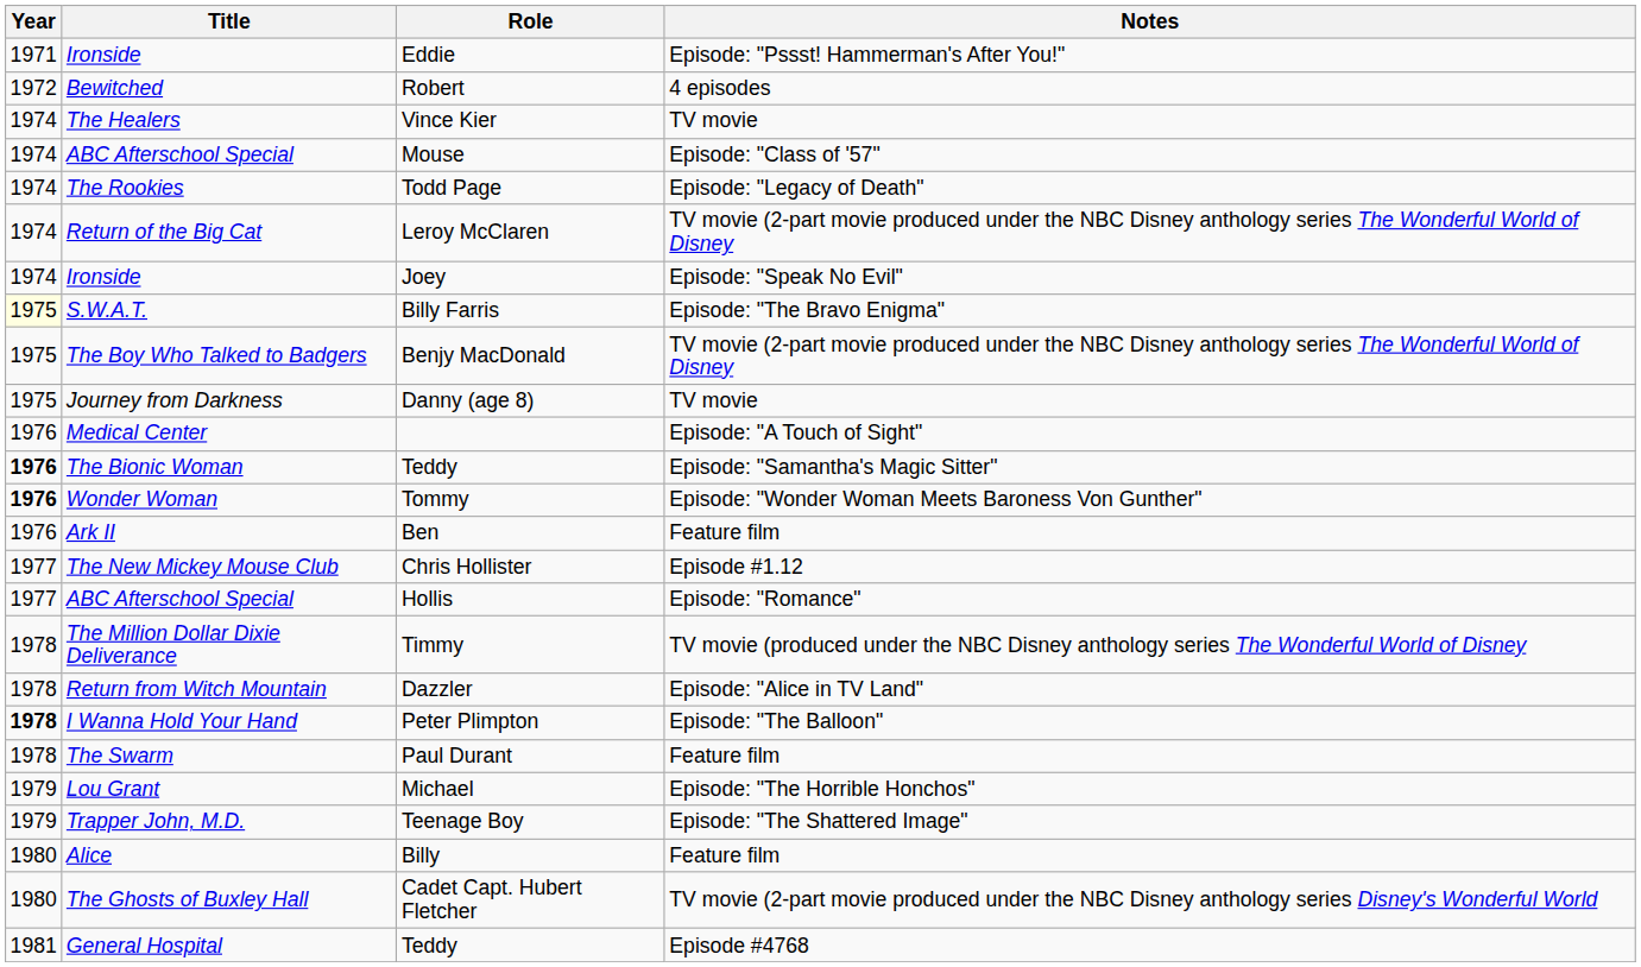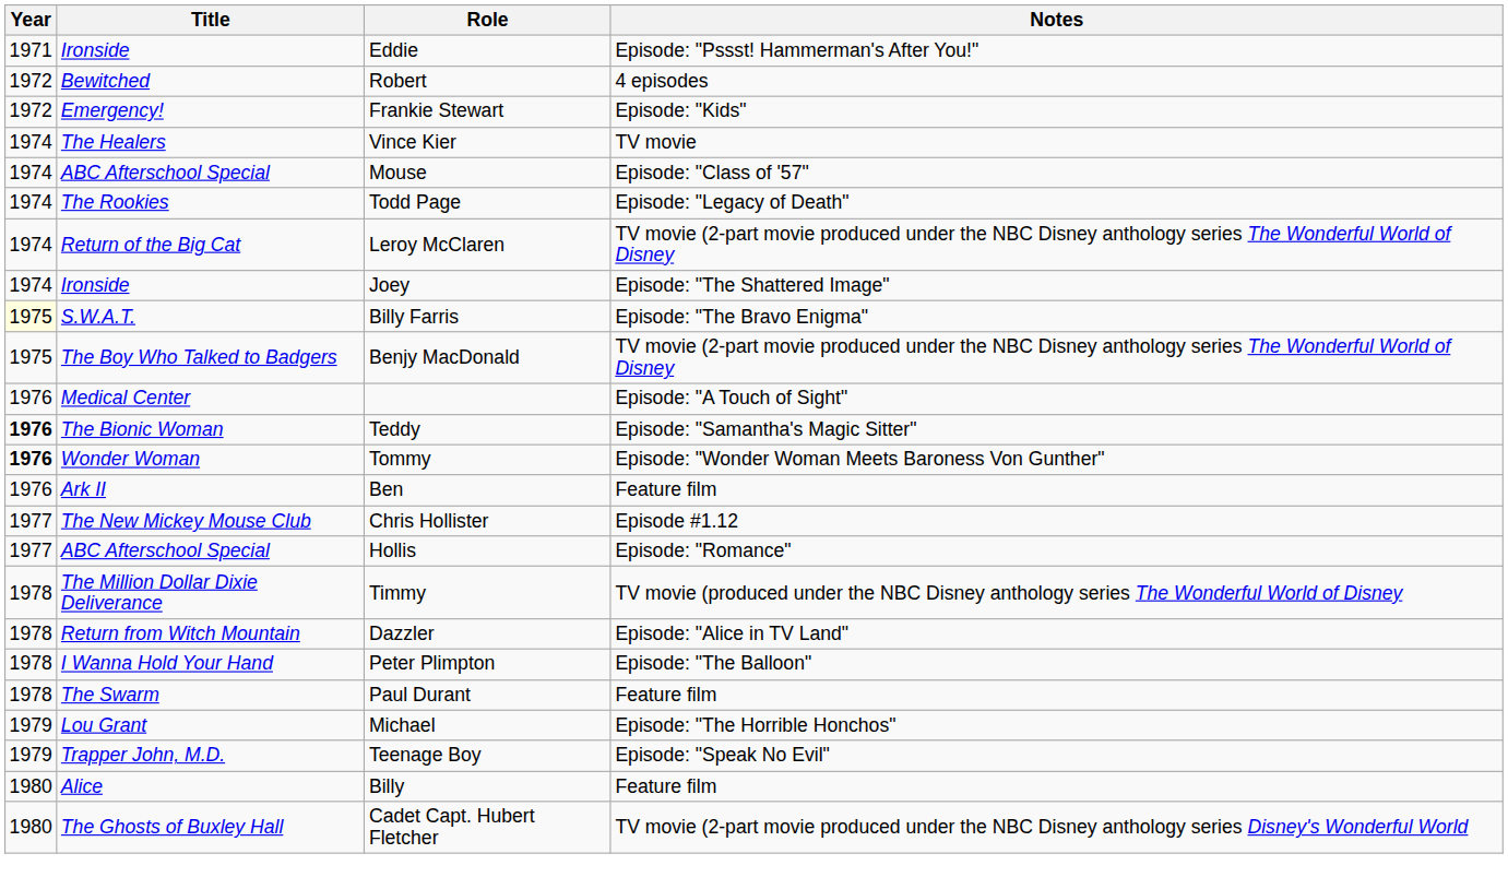 <table class="wikitable">
 <tr>
 <th>Year</th>
 <th>Title</th>
 <th>Role</th>
 <th>Notes</th>
 </tr>
 <tr>
 <td>1971</td>
 <td><em><a href='#'>Ironside</a></em></td>
 <td>Eddie</td>
 <td>Episode: "Pssst! Hammerman's After You!"</td>
 </tr>
 <tr>
 <td>1972</td>
 <td><em><a href='#'>Bewitched</a></em></td>
 <td>Robert</td>
 <td>4 episodes</td>
+</tr>
+<tr>
+<td>1972</td>
+<td><em><a href='#'>Emergency!</a></em></td>
+<td>Frankie Stewart</td>
+<td>Episode: "Kids"</td>
 </tr>
 <tr>
 <td>1974</td>
 <td><em><a href='#'>The Healers</a></em></td>
 <td>Vince Kier</td>
 <td>TV movie</td>
 </tr>
 <tr>
 <td>1974</td>
 <td><em><a href='#'>ABC Afterschool Special</a></em></td>
 <td>Mouse</td>
 <td>Episode: "Class of '57"</td>
 </tr>
 <tr>
 <td>1974</td>
 <td><em><a href='#'>The Rookies</a></em></td>
 <td>Todd Page</td>
 <td>Episode: "Legacy of Death"</td>
 </tr>
 <tr>
 <td>1974</td>
 <td><em><a href='#'>Return of the Big Cat</a></em></td>
 <td>Leroy McClaren</td>
 <td>TV movie (2-part movie produced under the NBC Disney anthology series <em><a href='#'>The Wonderful World of Disney</a></em></td>
 </tr>
 <tr>
 <td>1974</td>
 <td><em><a href='#'>Ironside</a></em></td>
 <td>Joey</td>
-<td>Episode: "Speak No Evil"</td>
+<td>Episode: "The Shattered Image"</td>
 </tr>
 <tr>
 <td style="background: lightyellow;">1975</td>
 <td><em><a href='#'>S.W.A.T.</a></em></td>
 <td>Billy Farris</td>
 <td>Episode: "The Bravo Enigma"</td>
 </tr>
 <tr>
 <td>1975</td>
 <td><em><a href='#'>The Boy Who Talked to Badgers</a></em></td>
 <td>Benjy MacDonald</td>
 <td>TV movie (2-part movie produced under the NBC Disney anthology series <em><a href='#'>The Wonderful World of Disney</a></em></td>
-</tr>
-<tr>
-<td>1975</td>
-<td><em>Journey from Darkness</em></td>
-<td>Danny (age 8)</td>
-<td>TV movie</td>
 </tr>
 <tr>
 <td>1976</td>
 <td><em><a href='#'>Medical Center</a></em></td>
 <td></td>
 <td>Episode: "A Touch of Sight"</td>
 </tr>
 <tr>
 <td><strong>1976</strong></td>
 <td><em><a href='#'>The Bionic Woman</a></em></td>
 <td>Teddy</td>
 <td>Episode: "Samantha's Magic Sitter"</td>
 </tr>
 <tr>
 <td><strong>1976</strong></td>
 <td><em><a href='#'>Wonder Woman</a></em></td>
 <td>Tommy</td>
 <td>Episode: "Wonder Woman Meets Baroness Von Gunther"</td>
 </tr>
 <tr>
 <td>1976</td>
 <td><em><a href='#'>Ark II</a></em></td>
 <td>Ben</td>
 <td>Feature film</td>
 </tr>
 <tr>
 <td>1977</td>
 <td><em><a href='#'>The New Mickey Mouse Club</a></em></td>
 <td>Chris Hollister</td>
 <td>Episode #1.12</td>
 </tr>
 <tr>
 <td>1977</td>
 <td><em><a href='#'>ABC Afterschool Special</a></em></td>
 <td>Hollis</td>
 <td>Episode: "Romance"</td>
 </tr>
 <tr>
 <td>1978</td>
 <td><em><a href='#'>The Million Dollar Dixie Deliverance</a></em></td>
 <td>Timmy</td>
 <td>TV movie (produced under the NBC Disney anthology series <em><a href='#'>The Wonderful World of Disney</a></em></td>
 </tr>
 <tr>
 <td>1978</td>
 <td><em><a href='#'>Return from Witch Mountain</a></em></td>
 <td>Dazzler</td>
 <td>Episode: "Alice in TV Land"</td>
 </tr>
 <tr>
-<td><strong>1978</strong></td>
+<td>1978</td>
 <td><em><a href='#'>I Wanna Hold Your Hand</a></em></td>
 <td>Peter Plimpton</td>
 <td>Episode: "The Balloon"</td>
 </tr>
 <tr>
 <td>1978</td>
 <td><em><a href='#'>The Swarm</a></em></td>
 <td>Paul Durant</td>
 <td>Feature film</td>
 </tr>
 <tr>
 <td>1979</td>
 <td><em><a href='#'>Lou Grant</a></em></td>
 <td>Michael</td>
 <td>Episode: "The Horrible Honchos"</td>
 </tr>
 <tr>
 <td>1979</td>
 <td><em><a href='#'>Trapper John, M.D.</a></em></td>
 <td>Teenage Boy</td>
-<td>Episode: "The Shattered Image"</td>
+<td>Episode: "Speak No Evil"</td>
 </tr>
 <tr>
 <td>1980</td>
 <td><em><a href='#'>Alice</a></em></td>
 <td>Billy</td>
 <td>Feature film</td>
 </tr>
 <tr>
 <td>1980</td>
 <td><em><a href='#'>The Ghosts of Buxley Hall</a></em></td>
 <td>Cadet Capt. Hubert Fletcher</td>
 <td>TV movie (2-part movie produced under the NBC Disney anthology series <em><a href='#'>Disney's Wonderful World</a></em></td>
 </tr>
-<tr>
-<td>1981</td>
-<td><em><a href='#'>General Hospital</a></em></td>
-<td>Teddy</td>
-<td>Episode #4768</td>
-</tr>
 </table>
